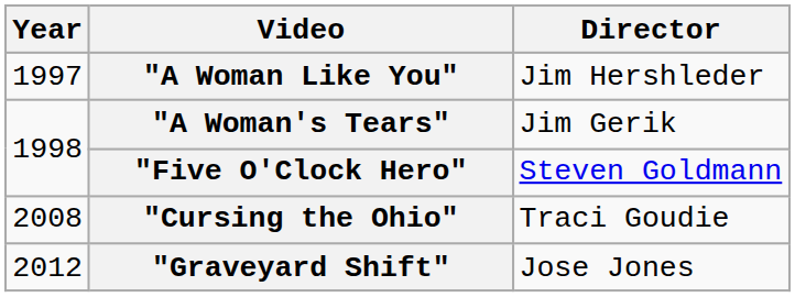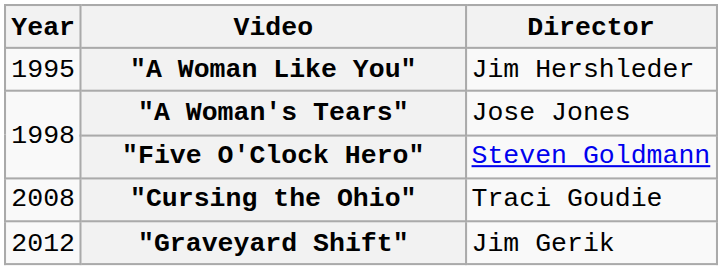 <table class="wikitable plainrowheaders">
 <tr>
 <th>Year</th>
 <th style="width:14em;">Video</th>
 <th>Director</th>
 </tr>
 <tr>
-<td>1997</td>
+<td>1995</td>
 <th scope="row">"A Woman Like You"</th>
 <td>Jim Hershleder</td>
 </tr>
 <tr>
 <td rowspan="2">1998</td>
 <th scope="row">"A Woman's Tears"</th>
-<td>Jim Gerik</td>
+<td>Jose Jones</td>
 </tr>
 <tr>
 <th scope="row">"Five O'Clock Hero"</th>
 <td><a href='#'>Steven Goldmann</a></td>
 </tr>
 <tr>
 <td>2008</td>
 <th scope="row">"Cursing the Ohio"</th>
 <td>Traci Goudie</td>
 </tr>
 <tr>
 <td>2012</td>
 <th scope="row">"Graveyard Shift"</th>
-<td>Jose Jones</td>
+<td>Jim Gerik</td>
 </tr>
 </table>
